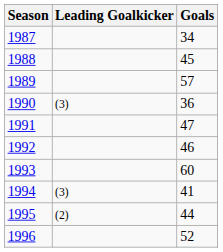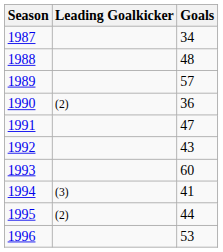 <table class="wikitable sortable">
 <tr>
 <th><strong>Season</strong></th>
 <th><strong>Leading Goalkicker</strong></th>
 <th><strong>Goals</strong></th>
 </tr>
 <tr>
 <td><a href='#'>1987</a></td>
 <td></td>
 <td>34</td>
 </tr>
 <tr>
 <td><a href='#'>1988</a></td>
 <td></td>
-<td>45</td>
+<td>48</td>
 </tr>
 <tr>
 <td><a href='#'>1989</a></td>
 <td></td>
 <td>57</td>
 </tr>
 <tr>
 <td><a href='#'>1990</a></td>
-<td> <small>(3)</small></td>
+<td> <small>(2)</small></td>
 <td>36</td>
 </tr>
 <tr>
 <td><a href='#'>1991</a></td>
 <td></td>
 <td>47</td>
 </tr>
 <tr>
 <td><a href='#'>1992</a></td>
 <td></td>
-<td>46</td>
+<td>43</td>
 </tr>
 <tr>
 <td><a href='#'>1993</a></td>
 <td></td>
 <td>60</td>
 </tr>
 <tr>
 <td><a href='#'>1994</a></td>
 <td> <small>(3)</small></td>
 <td>41</td>
 </tr>
 <tr>
 <td><a href='#'>1995</a></td>
 <td> <small>(2)</small></td>
 <td>44</td>
 </tr>
 <tr>
 <td><a href='#'>1996</a></td>
 <td></td>
-<td>52</td>
+<td>53</td>
 </tr>
 </table>
